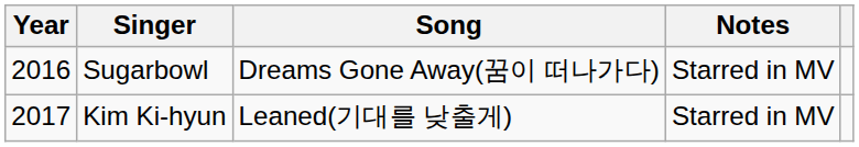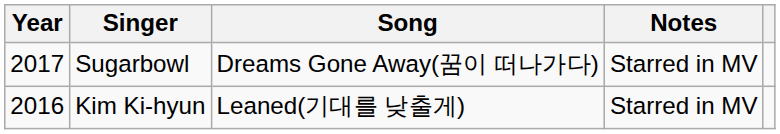 <table class="wikitable plainrowheaders sortable">
 <tr>
 <th scope="col">Year</th>
 <th scope="col">Singer</th>
 <th scope="col">Song</th>
 <th scope="col">Notes</th>
 <th scope="col" class="unsortable"></th>
 </tr>
 <tr>
-<td>2016</td>
+<td>2017</td>
 <td>Sugarbowl</td>
 <td>Dreams Gone Away(꿈이 떠나가다)</td>
 <td>Starred in MV</td>
 <td></td>
 </tr>
 <tr>
-<td>2017</td>
+<td>2016</td>
 <td>Kim Ki-hyun</td>
 <td>Leaned(기대를 낮출게)</td>
 <td>Starred in MV</td>
 <td></td>
 </tr>
 </table>
